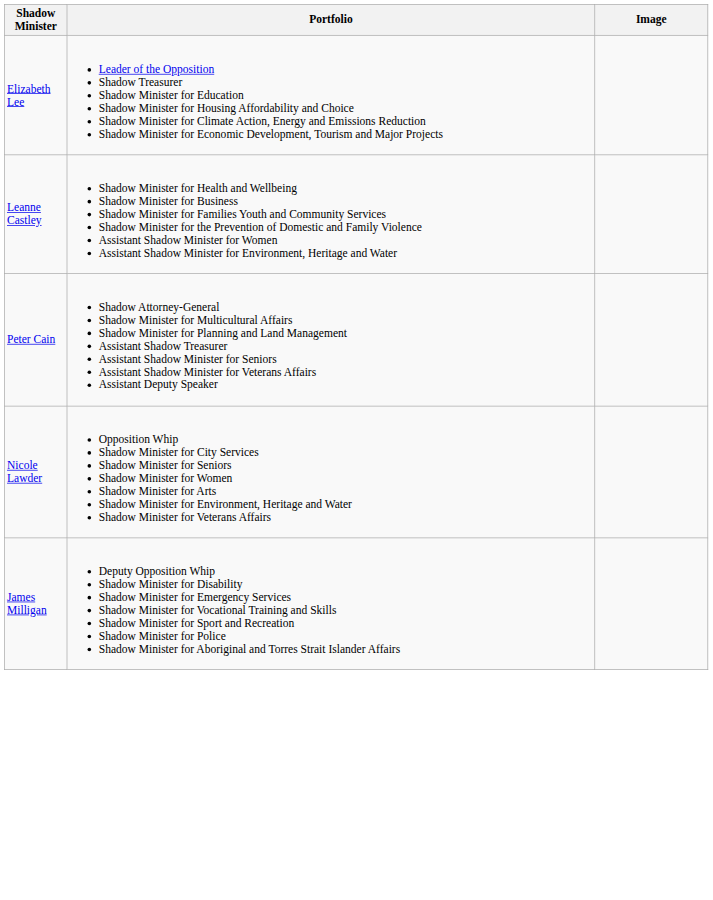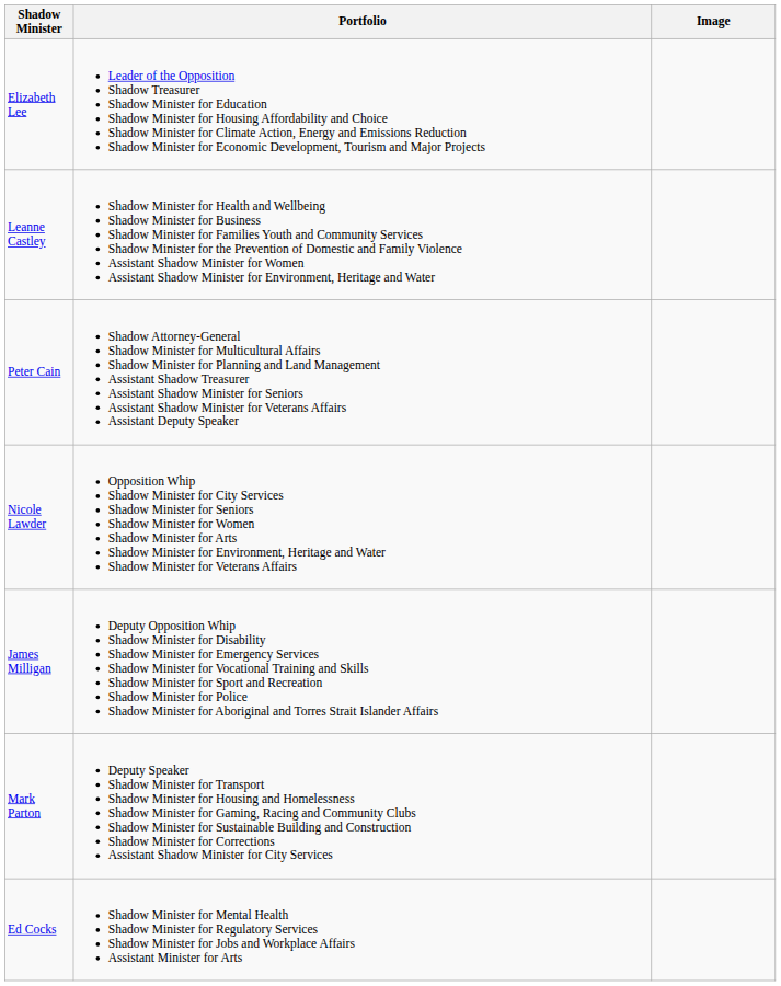 <table class="wikitable">
 <tr>
 <th width=80>Shadow Minister</th>
 <th width=725>Portfolio</th>
 <th width=150>Image</th>
 </tr>
 <tr>
 <td><a href='#'>Elizabeth Lee</a> </td>
 <td><br><ul><li><a href='#'>Leader of the Opposition</a></li><li>Shadow Treasurer</li><li>Shadow Minister for Education</li><li>Shadow Minister for Housing Affordability and Choice</li><li>Shadow Minister for Climate Action, Energy and Emissions Reduction</li><li>Shadow Minister for Economic Development, Tourism and Major Projects</li></ul></td>
 <td></td>
 </tr>
 <tr>
 <td><a href='#'>Leanne Castley</a> </td>
 <td><br><ul><li>Shadow Minister for Health and Wellbeing</li><li>Shadow Minister for Business</li><li>Shadow Minister for Families Youth and Community Services</li><li>Shadow Minister for the Prevention of Domestic and Family Violence</li><li>Assistant Shadow Minister for Women</li><li>Assistant Shadow Minister for Environment, Heritage and Water</li></ul></td>
 <td></td>
 </tr>
 <tr>
 <td><a href='#'>Peter Cain</a> </td>
 <td><br><ul><li>Shadow Attorney-General</li><li>Shadow Minister for Multicultural Affairs</li><li>Shadow Minister for Planning and Land Management</li><li>Assistant Shadow Treasurer</li><li>Assistant Shadow Minister for Seniors</li><li>Assistant Shadow Minister for Veterans Affairs</li><li>Assistant Deputy Speaker</li></ul></td>
 <td></td>
 </tr>
 <tr>
 <td><a href='#'>Nicole Lawder</a> </td>
 <td><br><ul><li>Opposition Whip</li><li>Shadow Minister for City Services</li><li>Shadow Minister for Seniors</li><li>Shadow Minister for Women</li><li>Shadow Minister for Arts</li><li>Shadow Minister for Environment, Heritage and Water</li><li>Shadow Minister for Veterans Affairs</li></ul></td>
 </tr>
 <tr>
 <td><a href='#'>James Milligan</a> </td>
 <td><br><ul><li>Deputy Opposition Whip</li><li>Shadow Minister for Disability</li><li>Shadow Minister for Emergency Services</li><li>Shadow Minister for Vocational Training and Skills</li><li>Shadow Minister for Sport and Recreation</li><li>Shadow Minister for Police</li><li>Shadow Minister for Aboriginal and Torres Strait Islander Affairs</li></ul></td>
 <td></td>
 </tr>
+<tr>
+<td><a href='#'>Mark Parton</a> </td>
+<td><br><ul><li>Deputy Speaker</li><li>Shadow Minister for Transport</li><li>Shadow Minister for Housing and Homelessness</li><li>Shadow Minister for Gaming, Racing and Community Clubs</li><li>Shadow Minister for Sustainable Building and Construction</li><li>Shadow Minister for Corrections</li><li>Assistant Shadow Minister for City Services</li></ul></td>
+<td></td>
+</tr>
+<tr>
+<td><a href='#'>Ed Cocks</a> </td>
+<td><br><ul><li>Shadow Minister for Mental Health</li><li>Shadow Minister for Regulatory Services</li><li>Shadow Minister for Jobs and Workplace Affairs</li><li>Assistant Minister for Arts</li></ul></td>
+<td></td>
+</tr>
 </table>
